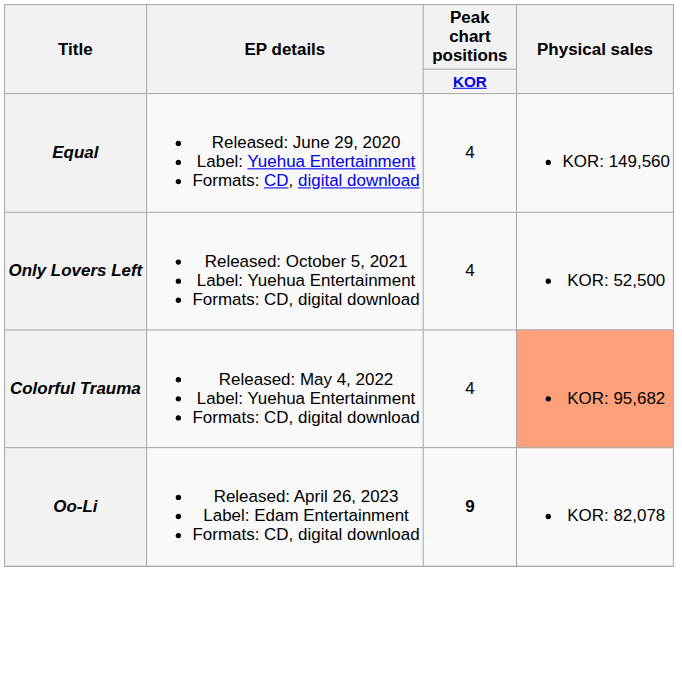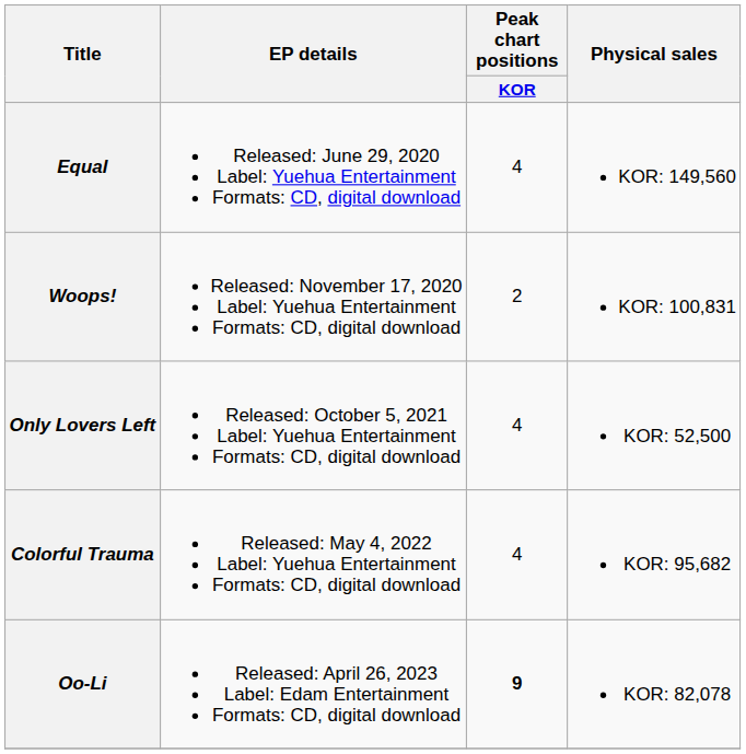 <table class="wikitable plainrowheaders" style="text-align:center;">
 <tr>
 <th scope="col" rowspan="2">Title</th>
 <th scope="col" rowspan="2">EP details</th>
 <th scope="col" colspan="1" style="width:5em;">Peak chart positions</th>
 <th scope="col" rowspan="2">Physical sales</th>
 </tr>
 <tr>
 <th scope="col" style="width:2.8em;font-size:90%;"><a href='#'>KOR</a><br></th>
 </tr>
 <tr>
 <th scope="row"><em>Equal</em></th>
 <td><br><ul><li>Released: June 29, 2020</li><li>Label: <a href='#'>Yuehua Entertainment</a></li><li>Formats: <a href='#'>CD</a>, <a href='#'>digital download</a></li></ul></td>
 <td>4</td>
 <td><br><ul><li>KOR: 149,560</li></ul></td>
 </tr>
 <tr>
+<th scope="row"><em>Woops!</em></th>
+<td><br><ul><li>Released: November 17, 2020</li><li>Label: Yuehua Entertainment</li><li>Formats: CD, digital download</li></ul></td>
+<td>2</td>
+<td><br><ul><li>KOR: 100,831</li></ul></td>
+</tr>
+<tr>
 <th scope="row"><em>Only Lovers Left</em></th>
 <td><br><ul><li>Released: October 5, 2021</li><li>Label: Yuehua Entertainment</li><li>Formats: CD, digital download</li></ul></td>
 <td>4</td>
 <td><br><ul><li>KOR: 52,500</li></ul></td>
 </tr>
 <tr>
 <th scope="row"><em>Colorful Trauma</em></th>
 <td><br><ul><li>Released: May 4, 2022</li><li>Label: Yuehua Entertainment</li><li>Formats: CD, digital download</li></ul></td>
 <td>4</td>
-<td style="background: lightsalmon;"><br><ul><li>KOR: 95,682</li></ul></td>
+<td><br><ul><li>KOR: 95,682</li></ul></td>
 </tr>
 <tr>
 <th scope="row"><em>Oo-Li</em></th>
 <td><br><ul><li>Released: April 26, 2023</li><li>Label: Edam Entertainment</li><li>Formats: CD, digital download</li></ul></td>
 <td><strong>9</strong></td>
 <td><br><ul><li>KOR: 82,078</li></ul></td>
 </tr>
 <tr>
 </tr>
 </table>
